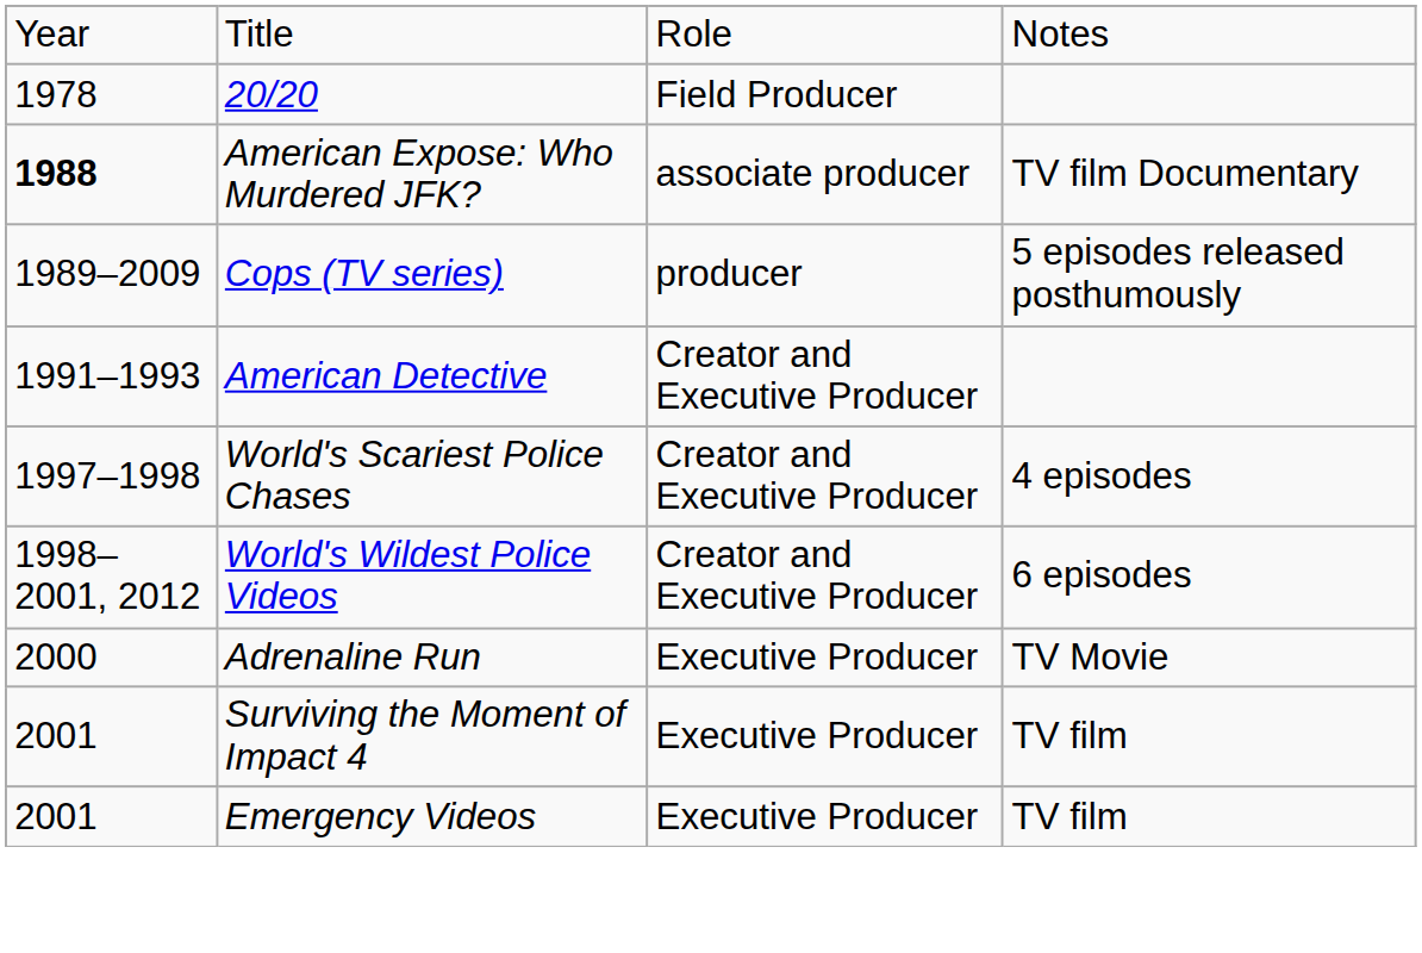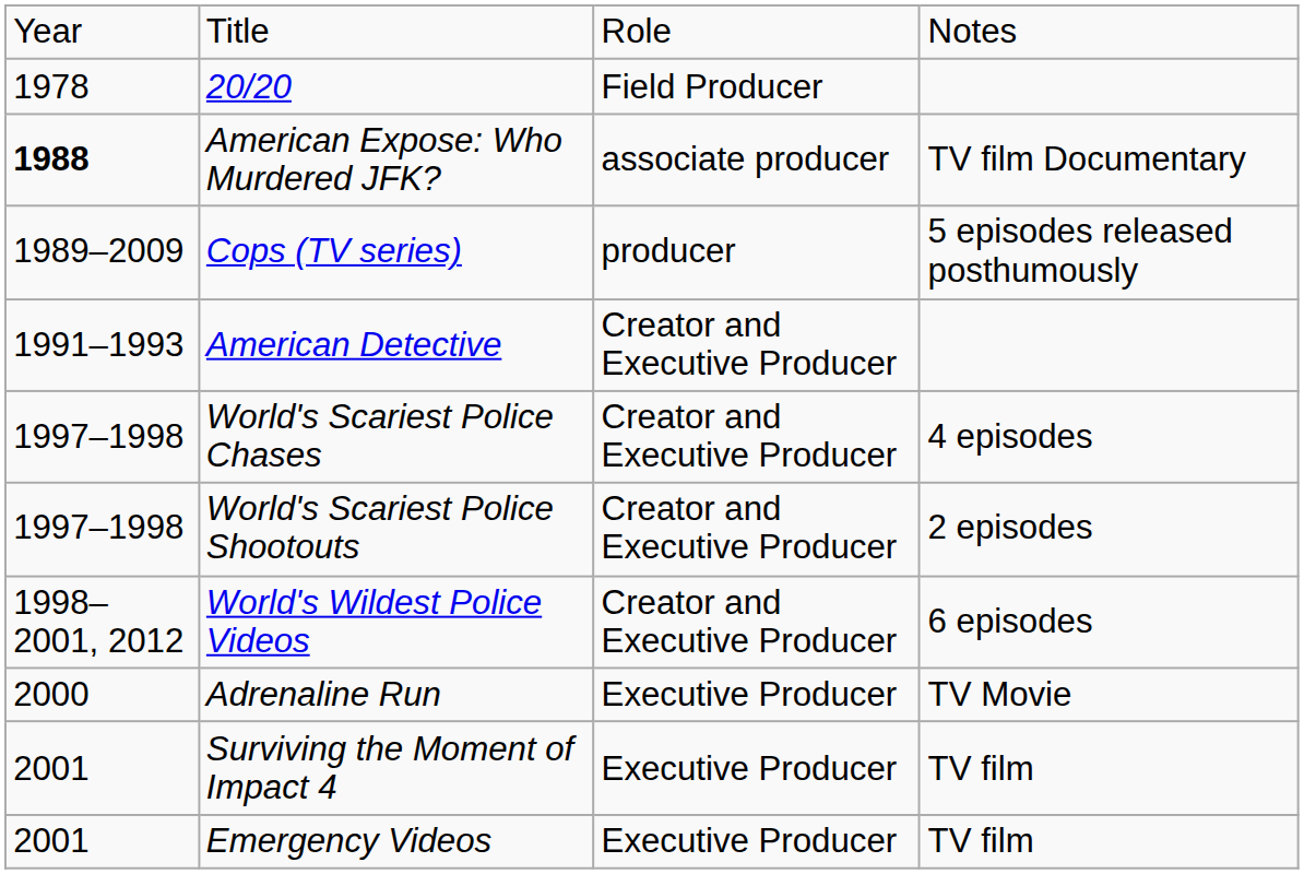 <table class="wikitable sortable">
 <tr>
 <td>Year</td>
 <td>Title</td>
 <td>Role</td>
 <td class="unsortable">Notes</td>
 </tr>
 <tr>
 <td>1978</td>
 <td><em><a href='#'>20/20</a></em></td>
 <td>Field Producer</td>
 </tr>
 <tr>
 <td><strong>1988</strong></td>
 <td><em>American Expose: Who Murdered JFK?</em></td>
 <td>associate producer</td>
 <td>TV film Documentary</td>
 </tr>
 <tr>
 <td>1989–2009</td>
 <td><em><a href='#'>Cops (TV series)</a></em></td>
 <td>producer</td>
 <td>5 episodes released posthumously</td>
 </tr>
 <tr>
 <td>1991–1993</td>
 <td><em><a href='#'>American Detective</a></em></td>
 <td>Creator and Executive Producer</td>
 </tr>
 <tr>
 <td>1997–1998</td>
 <td><em>World's Scariest Police Chases</em></td>
 <td>Creator and Executive Producer</td>
 <td>4 episodes</td>
 </tr>
 <tr>
+<td>1997–1998</td>
+<td><em>World's Scariest Police Shootouts</em></td>
+<td>Creator and Executive Producer</td>
+<td>2 episodes</td>
+</tr>
+<tr>
 <td>1998–2001, 2012</td>
 <td><em><a href='#'>World's Wildest Police Videos</a></em></td>
 <td>Creator and Executive Producer</td>
 <td>6 episodes</td>
 </tr>
 <tr>
 <td>2000</td>
 <td><em>Adrenaline Run</em></td>
 <td>Executive Producer</td>
 <td>TV Movie</td>
 </tr>
 <tr>
 <td>2001</td>
 <td><em>Surviving the Moment of Impact 4</em></td>
 <td>Executive Producer</td>
 <td>TV film</td>
 </tr>
 <tr>
 <td>2001</td>
 <td><em>Emergency Videos</em></td>
 <td>Executive Producer</td>
 <td>TV film</td>
 </tr>
 </table>
